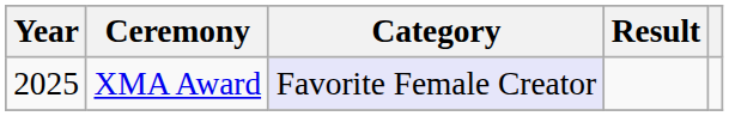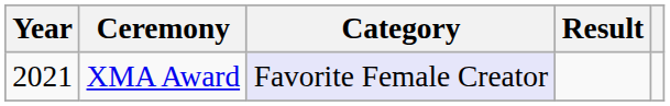 <table class="wikitable">
 <tr>
 <th>Year</th>
 <th>Ceremony</th>
 <th>Category</th>
 <th>Result</th>
 <th></th>
 </tr>
 <tr>
-<td>2025</td>
+<td>2021</td>
 <td><a href='#'>XMA Award</a></td>
 <td style="background: lavender;">Favorite Female Creator</td>
 <td></td>
 <td style="text-align:center;"></td>
 </tr>
 </table>
